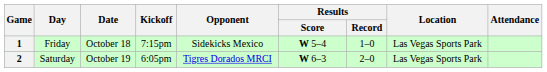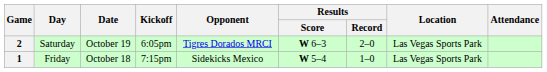 <table class="wikitable">
 <tr>
 <th rowspan="2" width="40">Game</th>
 <th rowspan="2" width="70">Day</th>
 <th rowspan="2" width="90">Date</th>
 <th rowspan="2" width="60">Kickoff</th>
 <th rowspan="2" width="180">Opponent</th>
 <th colspan="2" width="180">Results</th>
 <th rowspan="2" width="180">Location</th>
 <th rowspan="2" width="80">Attendance</th>
 </tr>
 <tr>
 <th width="120">Score</th>
 <th width="60">Record</th>
 </tr>
 <tr align="center" bgcolor="#CCFFCC">
+<th>2</th>
+<td>Saturday</td>
+<td>October 19</td>
+<td>6:05pm</td>
+<td><a href='#'>Tigres Dorados MRCI</a></td>
+<td><strong>W</strong> 6–3</td>
+<td>2–0</td>
+<td>Las Vegas Sports Park</td>
+<td></td>
+</tr>
+<tr align="center" bgcolor="#CCFFCC">
 <th>1</th>
 <td>Friday</td>
 <td>October 18</td>
 <td>7:15pm</td>
 <td>Sidekicks Mexico</td>
 <td><strong>W</strong> 5–4</td>
 <td>1–0</td>
 <td>Las Vegas Sports Park</td>
 <td></td>
 </tr>
-<tr align="center" bgcolor="#CCFFCC">
-<th>2</th>
-<td>Saturday</td>
-<td>October 19</td>
-<td>6:05pm</td>
-<td><a href='#'>Tigres Dorados MRCI</a></td>
-<td><strong>W</strong> 6–3</td>
-<td>2–0</td>
-<td>Las Vegas Sports Park</td>
-<td></td>
-</tr>
 </table>
